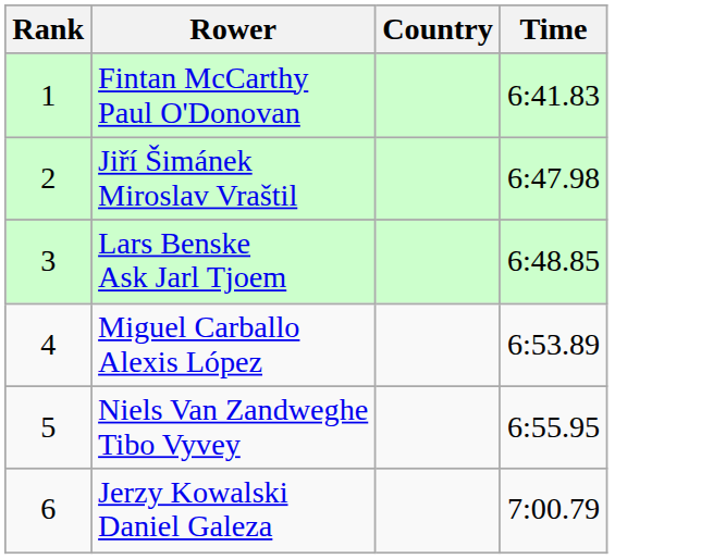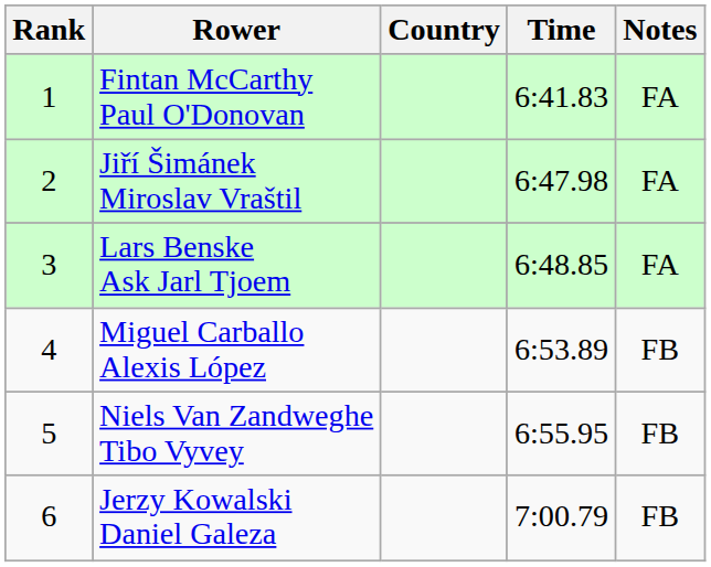 <table class="wikitable" style="text-align:center">
 <tr>
 <th>Rank</th>
 <th>Rower</th>
 <th>Country</th>
 <th>Time</th>
+<th>Notes</th>
 </tr>
 <tr bgcolor=ccffcc>
 <td>1</td>
 <td align="left"><a href='#'>Fintan McCarthy</a><br><a href='#'>Paul O'Donovan</a></td>
 <td align="left"></td>
 <td>6:41.83</td>
+<td>FA</td>
 </tr>
 <tr bgcolor=ccffcc>
 <td>2</td>
 <td align="left"><a href='#'>Jiří Šimánek</a><br><a href='#'>Miroslav Vraštil</a></td>
 <td align="left"></td>
 <td>6:47.98</td>
+<td>FA</td>
 </tr>
 <tr bgcolor=ccffcc>
 <td>3</td>
 <td align="left"><a href='#'>Lars Benske</a><br><a href='#'>Ask Jarl Tjoem</a></td>
 <td align="left"></td>
 <td>6:48.85</td>
+<td>FA</td>
 </tr>
 <tr>
 <td>4</td>
 <td align="left"><a href='#'>Miguel Carballo</a><br><a href='#'>Alexis López</a></td>
 <td align="left"></td>
 <td>6:53.89</td>
+<td>FB</td>
 </tr>
 <tr>
 <td>5</td>
 <td align="left"><a href='#'>Niels Van Zandweghe</a><br><a href='#'>Tibo Vyvey</a></td>
 <td align="left"></td>
 <td>6:55.95</td>
+<td>FB</td>
 </tr>
 <tr>
 <td>6</td>
 <td align="left"><a href='#'>Jerzy Kowalski</a><br><a href='#'>Daniel Galeza</a></td>
 <td align="left"></td>
 <td>7:00.79</td>
+<td>FB</td>
 </tr>
 </table>
